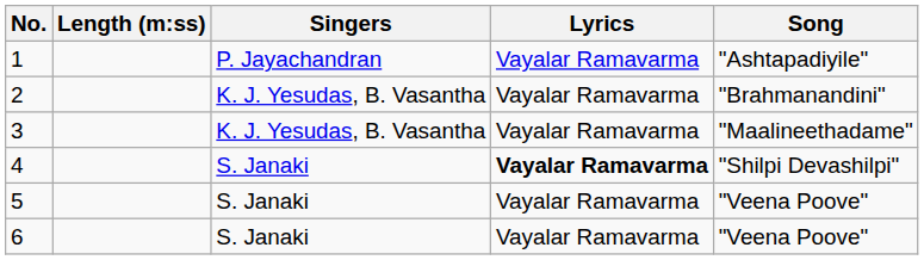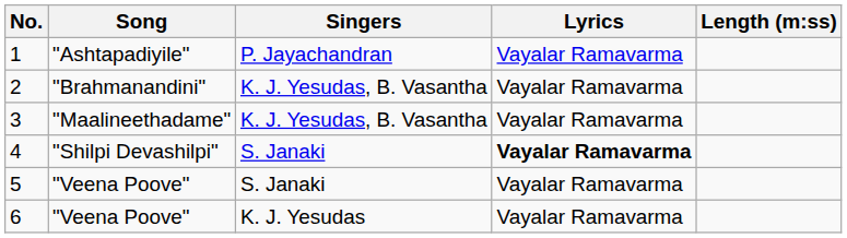 <table class="wikitable" style="font-size:95%;">
 <tr>
 <th>No.</th>
-<th>Length (m:ss)</th>
+<th>Song</th>
 <th>Singers</th>
 <th>Lyrics</th>
-<th>Song</th>
+<th>Length (m:ss)</th>
 </tr>
 <tr>
 <td>1</td>
-<td></td>
+<td>"Ashtapadiyile"</td>
 <td><a href='#'>P. Jayachandran</a></td>
 <td><a href='#'>Vayalar Ramavarma</a></td>
-<td>"Ashtapadiyile"</td>
+<td></td>
 </tr>
 <tr>
 <td>2</td>
-<td></td>
+<td>"Brahmanandini"</td>
 <td><a href='#'>K. J. Yesudas</a>, B. Vasantha</td>
 <td>Vayalar Ramavarma</td>
-<td>"Brahmanandini"</td>
+<td></td>
 </tr>
 <tr>
 <td>3</td>
-<td></td>
+<td>"Maalineethadame"</td>
 <td><a href='#'>K. J. Yesudas</a>, B. Vasantha</td>
 <td>Vayalar Ramavarma</td>
-<td>"Maalineethadame"</td>
+<td></td>
 </tr>
 <tr>
 <td>4</td>
-<td></td>
+<td>"Shilpi Devashilpi"</td>
 <td><a href='#'>S. Janaki</a></td>
 <td><strong>Vayalar Ramavarma</strong></td>
-<td>"Shilpi Devashilpi"</td>
+<td></td>
 </tr>
 <tr>
 <td>5</td>
-<td></td>
+<td>"Veena Poove"</td>
 <td>S. Janaki</td>
 <td>Vayalar Ramavarma</td>
-<td>"Veena Poove"</td>
+<td></td>
 </tr>
 <tr>
 <td>6</td>
+<td>"Veena Poove"</td>
+<td>K. J. Yesudas</td>
+<td>Vayalar Ramavarma</td>
 <td></td>
-<td>S. Janaki</td>
-<td>Vayalar Ramavarma</td>
-<td>"Veena Poove"</td>
 </tr>
 </table>
